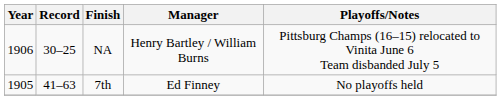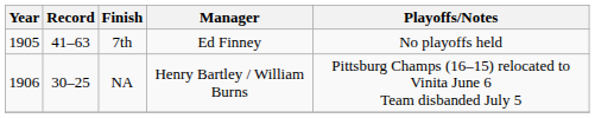 <table class="wikitable" style="text-align:center">
 <tr>
 <th>Year</th>
 <th>Record</th>
 <th>Finish</th>
 <th>Manager</th>
 <th>Playoffs/Notes</th>
 </tr>
 <tr>
+<td>1905</td>
+<td>41–63</td>
+<td>7th</td>
+<td>Ed Finney</td>
+<td>No playoffs held</td>
+</tr>
+<tr>
 <td>1906</td>
 <td>30–25</td>
 <td>NA</td>
 <td>Henry Bartley / William Burns</td>
 <td>Pittsburg Champs (16–15) relocated to Vinita June 6<br> Team disbanded July 5</td>
 </tr>
 <tr>
-<td>1905</td>
-<td>41–63</td>
-<td>7th</td>
-<td>Ed Finney</td>
-<td>No playoffs held</td>
-</tr>
-<tr>
 </tr>
 </table>
